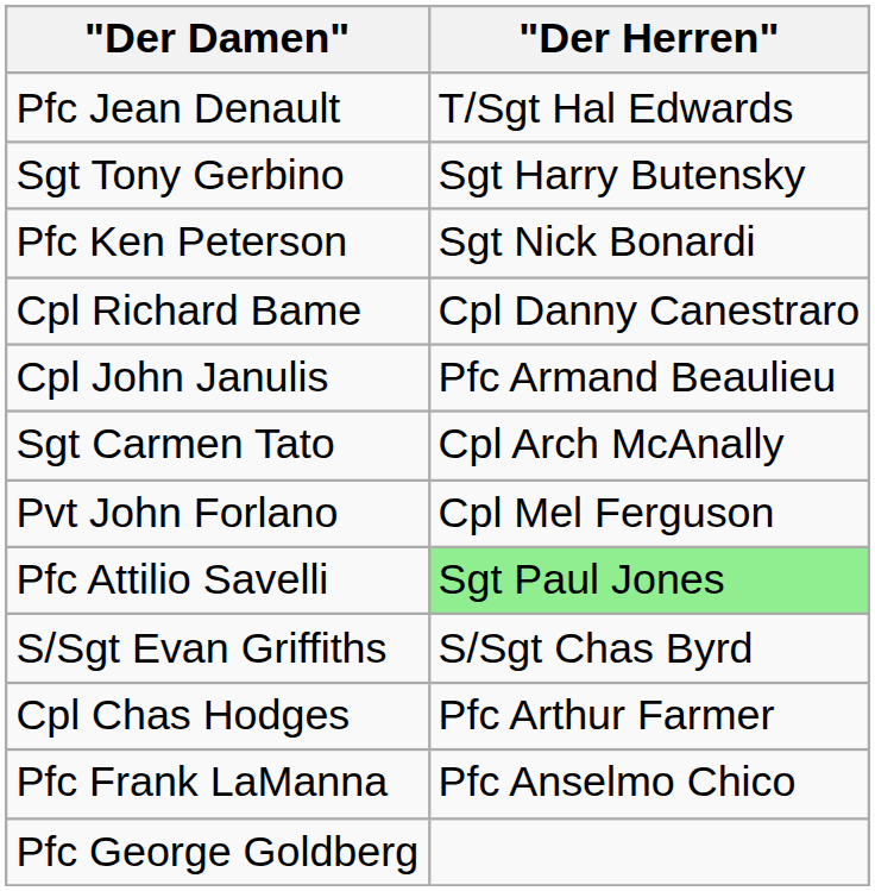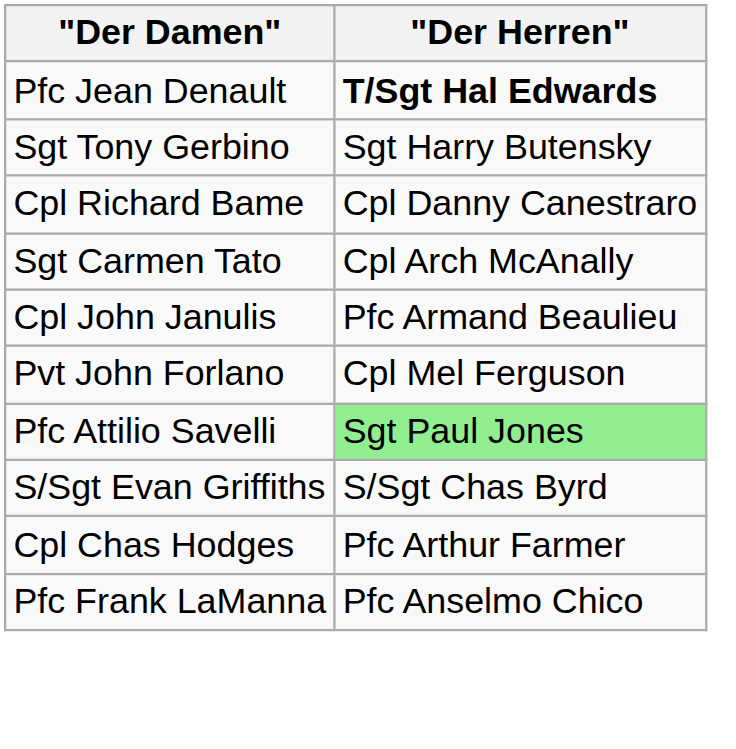 <table class="wikitable">
 <tr>
 <th>"Der Damen"</th>
 <th>"Der Herren"</th>
 </tr>
 <tr>
 <td>Pfc Jean Denault</td>
-<td>T/Sgt Hal Edwards</td>
+<td><strong>T/Sgt Hal Edwards</strong></td>
 </tr>
 <tr>
 <td>Sgt Tony Gerbino</td>
 <td>Sgt Harry Butensky</td>
 </tr>
 <tr>
-<td>Pfc Ken Peterson</td>
-<td>Sgt Nick Bonardi</td>
-</tr>
-<tr>
 <td>Cpl Richard Bame</td>
 <td>Cpl Danny Canestraro</td>
 </tr>
 <tr>
+<td>Sgt Carmen Tato</td>
+<td>Cpl Arch McAnally</td>
+</tr>
+<tr>
 <td>Cpl John Janulis</td>
 <td>Pfc Armand Beaulieu</td>
-</tr>
-<tr>
-<td>Sgt Carmen Tato</td>
-<td>Cpl Arch McAnally</td>
 </tr>
 <tr>
 <td>Pvt John Forlano</td>
 <td>Cpl Mel Ferguson</td>
 </tr>
 <tr>
 <td>Pfc Attilio Savelli</td>
 <td style="background: lightgreen;">Sgt Paul Jones</td>
 </tr>
 <tr>
 <td>S/Sgt Evan Griffiths</td>
 <td>S/Sgt Chas Byrd</td>
 </tr>
 <tr>
 <td>Cpl Chas Hodges</td>
 <td>Pfc Arthur Farmer</td>
 </tr>
 <tr>
 <td>Pfc Frank LaManna</td>
 <td>Pfc Anselmo Chico</td>
 </tr>
-<tr>
-<td>Pfc George Goldberg</td>
-<td></td>
-</tr>
 </table>
